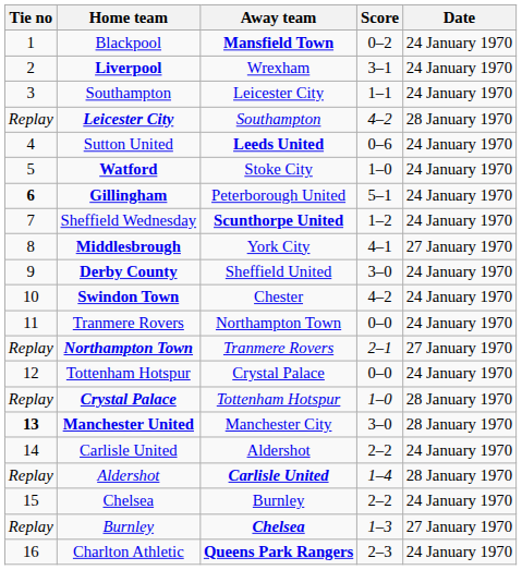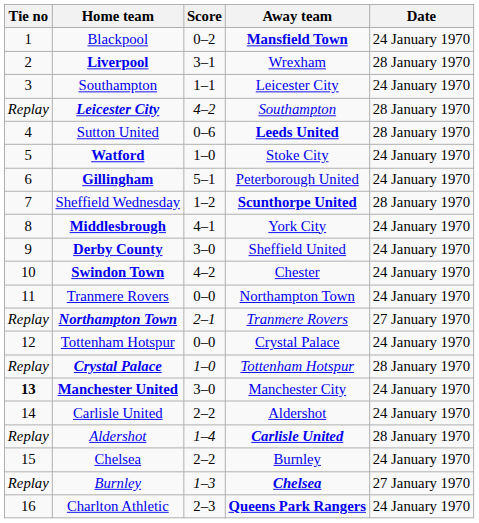 <table class="wikitable" style="text-align: center">
 <tr>
 <th>Tie no</th>
 <th>Home team</th>
+<th>Score</th>
 <th>Away team</th>
-<th>Score</th>
 <th>Date</th>
 </tr>
 <tr>
 <td>1</td>
 <td><a href='#'>Blackpool</a></td>
+<td>0–2</td>
 <td><strong><a href='#'>Mansfield Town</a></strong></td>
-<td>0–2</td>
 <td>24 January 1970</td>
 </tr>
 <tr>
 <td>2</td>
 <td><strong><a href='#'>Liverpool</a></strong></td>
+<td>3–1</td>
 <td><a href='#'>Wrexham</a></td>
-<td>3–1</td>
-<td>24 January 1970</td>
+<td>28 January 1970</td>
 </tr>
 <tr>
 <td>3</td>
 <td><a href='#'>Southampton</a></td>
+<td>1–1</td>
 <td><a href='#'>Leicester City</a></td>
-<td>1–1</td>
 <td>24 January 1970</td>
 </tr>
 <tr>
 <td><em>Replay</em></td>
 <td><strong><em><a href='#'>Leicester City</a></em></strong></td>
+<td><em>4–2</em></td>
 <td><em><a href='#'>Southampton</a></em></td>
-<td><em>4–2</em></td>
 <td>28 January 1970</td>
 </tr>
 <tr>
 <td>4</td>
 <td><a href='#'>Sutton United</a></td>
+<td>0–6</td>
 <td><strong><a href='#'>Leeds United</a></strong></td>
-<td>0–6</td>
-<td>24 January 1970</td>
+<td>28 January 1970</td>
 </tr>
 <tr>
 <td>5</td>
 <td><strong><a href='#'>Watford</a></strong></td>
+<td>1–0</td>
 <td><a href='#'>Stoke City</a></td>
-<td>1–0</td>
 <td>24 January 1970</td>
 </tr>
 <tr>
-<td><strong>6</strong></td>
+<td>6</td>
 <td><strong><a href='#'>Gillingham</a></strong></td>
+<td>5–1</td>
 <td><a href='#'>Peterborough United</a></td>
-<td>5–1</td>
 <td>24 January 1970</td>
 </tr>
 <tr>
 <td>7</td>
 <td><a href='#'>Sheffield Wednesday</a></td>
+<td>1–2</td>
 <td><strong><a href='#'>Scunthorpe United</a></strong></td>
-<td>1–2</td>
-<td>24 January 1970</td>
+<td>28 January 1970</td>
 </tr>
 <tr>
 <td>8</td>
 <td><strong><a href='#'>Middlesbrough</a></strong></td>
+<td>4–1</td>
 <td><a href='#'>York City</a></td>
-<td>4–1</td>
-<td>27 January 1970</td>
+<td>24 January 1970</td>
 </tr>
 <tr>
 <td>9</td>
 <td><strong><a href='#'>Derby County</a></strong></td>
+<td>3–0</td>
 <td><a href='#'>Sheffield United</a></td>
-<td>3–0</td>
 <td>24 January 1970</td>
 </tr>
 <tr>
 <td>10</td>
 <td><strong><a href='#'>Swindon Town</a></strong></td>
+<td>4–2</td>
 <td><a href='#'>Chester</a></td>
-<td>4–2</td>
 <td>24 January 1970</td>
 </tr>
 <tr>
 <td>11</td>
 <td><a href='#'>Tranmere Rovers</a></td>
+<td>0–0</td>
 <td><a href='#'>Northampton Town</a></td>
-<td>0–0</td>
 <td>24 January 1970</td>
 </tr>
 <tr>
 <td><em>Replay</em></td>
 <td><strong><em><a href='#'>Northampton Town</a></em></strong></td>
+<td><em>2–1</em></td>
 <td><em><a href='#'>Tranmere Rovers</a></em></td>
-<td><em>2–1</em></td>
 <td>27 January 1970</td>
 </tr>
 <tr>
 <td>12</td>
 <td><a href='#'>Tottenham Hotspur</a></td>
+<td>0–0</td>
 <td><a href='#'>Crystal Palace</a></td>
-<td>0–0</td>
 <td>24 January 1970</td>
 </tr>
 <tr>
 <td><em>Replay</em></td>
 <td><strong><em><a href='#'>Crystal Palace</a></em></strong></td>
+<td><em>1–0</em></td>
 <td><em><a href='#'>Tottenham Hotspur</a></em></td>
-<td><em>1–0</em></td>
 <td>28 January 1970</td>
 </tr>
 <tr>
 <td><strong>13</strong></td>
 <td><strong><a href='#'>Manchester United</a></strong></td>
+<td>3–0</td>
 <td><a href='#'>Manchester City</a></td>
-<td>3–0</td>
-<td>28 January 1970</td>
+<td>24 January 1970</td>
 </tr>
 <tr>
 <td>14</td>
 <td><a href='#'>Carlisle United</a></td>
+<td>2–2</td>
 <td><a href='#'>Aldershot</a></td>
-<td>2–2</td>
 <td>24 January 1970</td>
 </tr>
 <tr>
 <td><em>Replay</em></td>
 <td><em><a href='#'>Aldershot</a></em></td>
+<td><em>1–4</em></td>
 <td><strong><em><a href='#'>Carlisle United</a></em></strong></td>
-<td><em>1–4</em></td>
 <td>28 January 1970</td>
 </tr>
 <tr>
 <td>15</td>
 <td><a href='#'>Chelsea</a></td>
+<td>2–2</td>
 <td><a href='#'>Burnley</a></td>
-<td>2–2</td>
 <td>24 January 1970</td>
 </tr>
 <tr>
 <td><em>Replay</em></td>
 <td><em><a href='#'>Burnley</a></em></td>
+<td><em>1–3</em></td>
 <td><strong><em><a href='#'>Chelsea</a></em></strong></td>
-<td><em>1–3</em></td>
 <td>27 January 1970</td>
 </tr>
 <tr>
 <td>16</td>
 <td><a href='#'>Charlton Athletic</a></td>
+<td>2–3</td>
 <td><strong><a href='#'>Queens Park Rangers</a></strong></td>
-<td>2–3</td>
 <td>24 January 1970</td>
 </tr>
 </table>
